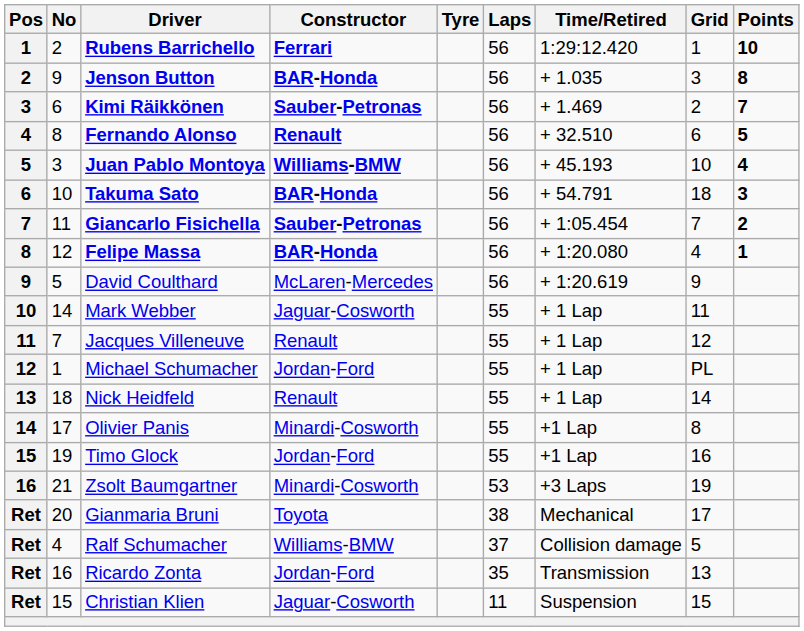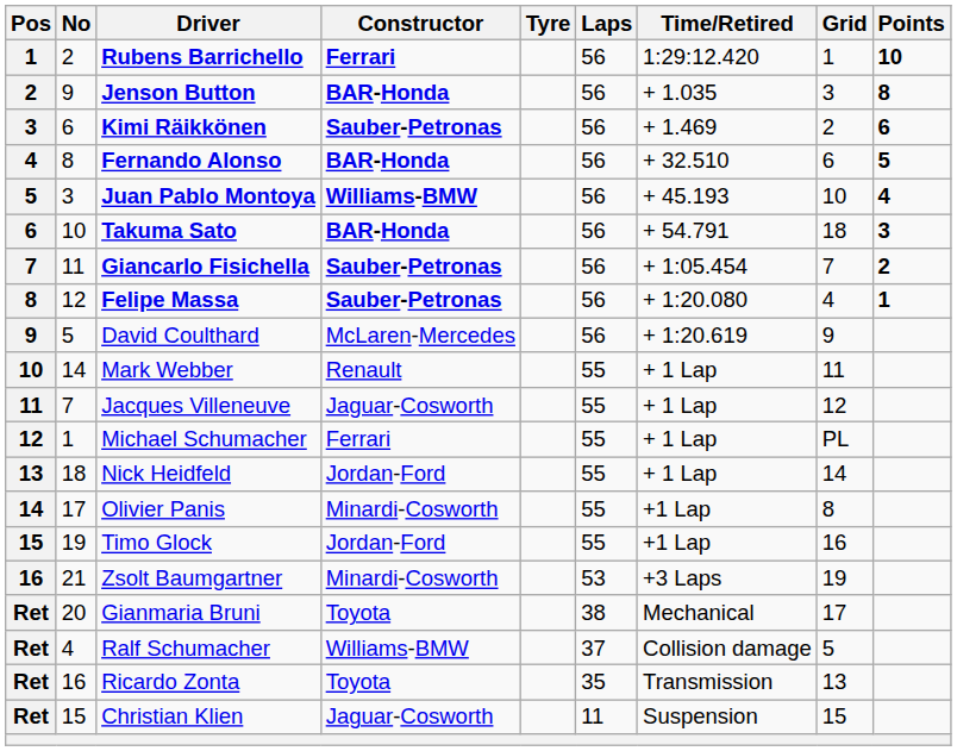 <table class="wikitable" style="font-size: 85%;">
 <tr>
 <th>Pos</th>
 <th>No</th>
 <th>Driver</th>
 <th>Constructor</th>
 <th>Tyre</th>
 <th>Laps</th>
 <th>Time/Retired</th>
 <th>Grid</th>
 <th>Points</th>
 </tr>
 <tr>
 <th>1</th>
 <td>2</td>
 <td> <strong><a href='#'>Rubens Barrichello</a></strong></td>
 <td><strong><a href='#'>Ferrari</a></strong></td>
 <td></td>
 <td>56</td>
 <td>1:29:12.420</td>
 <td>1</td>
 <td><strong>10</strong></td>
 </tr>
 <tr>
 <th>2</th>
 <td>9</td>
 <td> <strong><a href='#'>Jenson Button</a></strong></td>
 <td><strong><a href='#'>BAR</a>-<a href='#'>Honda</a></strong></td>
 <td></td>
 <td>56</td>
 <td>+ 1.035</td>
 <td>3</td>
 <td><strong>8</strong></td>
 </tr>
 <tr>
 <th>3</th>
 <td>6</td>
 <td> <strong><a href='#'>Kimi Räikkönen</a></strong></td>
 <td><strong><a href='#'>Sauber</a>-<a href='#'>Petronas</a></strong></td>
 <td></td>
 <td>56</td>
 <td>+ 1.469</td>
 <td>2</td>
-<td><strong>7</strong></td>
+<td><strong>6</strong></td>
 </tr>
 <tr>
 <th>4</th>
 <td>8</td>
 <td> <strong><a href='#'>Fernando Alonso</a></strong></td>
-<td><strong><a href='#'>Renault</a></strong></td>
+<td><strong><a href='#'>BAR</a>-<a href='#'>Honda</a></strong></td>
 <td></td>
 <td>56</td>
 <td>+ 32.510</td>
 <td>6</td>
 <td><strong>5</strong></td>
 </tr>
 <tr>
 <th>5</th>
 <td>3</td>
 <td> <strong><a href='#'>Juan Pablo Montoya</a></strong></td>
 <td><strong><a href='#'>Williams</a>-<a href='#'>BMW</a></strong></td>
 <td></td>
 <td>56</td>
 <td>+ 45.193</td>
 <td>10</td>
 <td><strong>4</strong></td>
 </tr>
 <tr>
 <th>6</th>
 <td>10</td>
 <td> <strong><a href='#'>Takuma Sato</a></strong></td>
 <td><strong><a href='#'>BAR</a>-<a href='#'>Honda</a></strong></td>
 <td></td>
 <td>56</td>
 <td>+ 54.791</td>
 <td>18</td>
 <td><strong>3</strong></td>
 </tr>
 <tr>
 <th>7</th>
 <td>11</td>
 <td> <strong><a href='#'>Giancarlo Fisichella</a></strong></td>
 <td><strong><a href='#'>Sauber</a>-<a href='#'>Petronas</a></strong></td>
 <td></td>
 <td>56</td>
 <td>+ 1:05.454</td>
 <td>7</td>
 <td><strong>2</strong></td>
 </tr>
 <tr>
 <th>8</th>
 <td>12</td>
 <td> <strong><a href='#'>Felipe Massa</a></strong></td>
-<td><strong><a href='#'>BAR</a>-<a href='#'>Honda</a></strong></td>
+<td><strong><a href='#'>Sauber</a>-<a href='#'>Petronas</a></strong></td>
 <td></td>
 <td>56</td>
 <td>+ 1:20.080</td>
 <td>4</td>
 <td><strong>1</strong></td>
 </tr>
 <tr>
 <th>9</th>
 <td>5</td>
 <td> <a href='#'>David Coulthard</a></td>
 <td><a href='#'>McLaren</a>-<a href='#'>Mercedes</a></td>
 <td></td>
 <td>56</td>
 <td>+ 1:20.619</td>
 <td>9</td>
 <td> </td>
 </tr>
 <tr>
 <th>10</th>
 <td>14</td>
 <td> <a href='#'>Mark Webber</a></td>
-<td><a href='#'>Jaguar</a>-<a href='#'>Cosworth</a></td>
+<td><a href='#'>Renault</a></td>
 <td></td>
 <td>55</td>
 <td>+ 1 Lap</td>
 <td>11</td>
 <td> </td>
 </tr>
 <tr>
 <th>11</th>
 <td>7</td>
 <td> <a href='#'>Jacques Villeneuve</a></td>
-<td><a href='#'>Renault</a></td>
+<td><a href='#'>Jaguar</a>-<a href='#'>Cosworth</a></td>
 <td></td>
 <td>55</td>
 <td>+ 1 Lap</td>
 <td>12</td>
 <td> </td>
 </tr>
 <tr>
 <th>12</th>
 <td>1</td>
 <td> <a href='#'>Michael Schumacher</a></td>
-<td><a href='#'>Jordan</a>-<a href='#'>Ford</a></td>
+<td><a href='#'>Ferrari</a></td>
 <td></td>
 <td>55</td>
 <td>+ 1 Lap</td>
 <td>PL</td>
 <td> </td>
 </tr>
 <tr>
 <th>13</th>
 <td>18</td>
 <td> <a href='#'>Nick Heidfeld</a></td>
-<td><a href='#'>Renault</a></td>
+<td><a href='#'>Jordan</a>-<a href='#'>Ford</a></td>
 <td></td>
 <td>55</td>
 <td>+ 1 Lap</td>
 <td>14</td>
 <td> </td>
 </tr>
 <tr>
 <th>14</th>
 <td>17</td>
 <td> <a href='#'>Olivier Panis</a></td>
 <td><a href='#'>Minardi</a>-<a href='#'>Cosworth</a></td>
 <td></td>
 <td>55</td>
 <td>+1 Lap</td>
 <td>8</td>
 <td> </td>
 </tr>
 <tr>
 <th>15</th>
 <td>19</td>
 <td> <a href='#'>Timo Glock</a></td>
 <td><a href='#'>Jordan</a>-<a href='#'>Ford</a></td>
 <td></td>
 <td>55</td>
 <td>+1 Lap</td>
 <td>16</td>
 <td> </td>
 </tr>
 <tr>
 <th>16</th>
 <td>21</td>
 <td> <a href='#'>Zsolt Baumgartner</a></td>
 <td><a href='#'>Minardi</a>-<a href='#'>Cosworth</a></td>
 <td></td>
 <td>53</td>
 <td>+3 Laps</td>
 <td>19</td>
 <td> </td>
 </tr>
 <tr>
 <th>Ret</th>
 <td>20</td>
 <td> <a href='#'>Gianmaria Bruni</a></td>
 <td><a href='#'>Toyota</a></td>
 <td></td>
 <td>38</td>
 <td>Mechanical</td>
 <td>17</td>
 <td> </td>
 </tr>
 <tr>
 <th>Ret</th>
 <td>4</td>
 <td> <a href='#'>Ralf Schumacher</a></td>
 <td><a href='#'>Williams</a>-<a href='#'>BMW</a></td>
 <td></td>
 <td>37</td>
 <td>Collision damage</td>
 <td>5</td>
 <td> </td>
 </tr>
 <tr>
 <th>Ret</th>
 <td>16</td>
 <td> <a href='#'>Ricardo Zonta</a></td>
-<td><a href='#'>Jordan</a>-<a href='#'>Ford</a></td>
+<td><a href='#'>Toyota</a></td>
 <td></td>
 <td>35</td>
 <td>Transmission</td>
 <td>13</td>
 <td> </td>
 </tr>
 <tr>
 <th>Ret</th>
 <td>15</td>
 <td> <a href='#'>Christian Klien</a></td>
 <td><a href='#'>Jaguar</a>-<a href='#'>Cosworth</a></td>
 <td></td>
 <td>11</td>
 <td>Suspension</td>
 <td>15</td>
 <td> </td>
 </tr>
 <tr>
 <th colspan="9"></th>
 </tr>
 </table>
